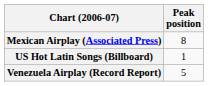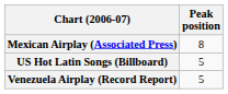 <table class="wikitable sortable plainrowheaders" style="text-align:center">
 <tr>
 <th scope="col">Chart (2006-07)</th>
 <th scope="col">Peak<br>position</th>
 </tr>
 <tr>
 <th scope="row">Mexican Airplay (<a href='#'>Associated Press</a>)</th>
 <td>8</td>
 </tr>
 <tr>
 <th scope="row">US Hot Latin Songs (Billboard)</th>
-<td>1</td>
+<td>5</td>
 </tr>
 <tr>
 <th scope="row">Venezuela Airplay (Record Report)</th>
 <td>5</td>
 </tr>
 </table>
